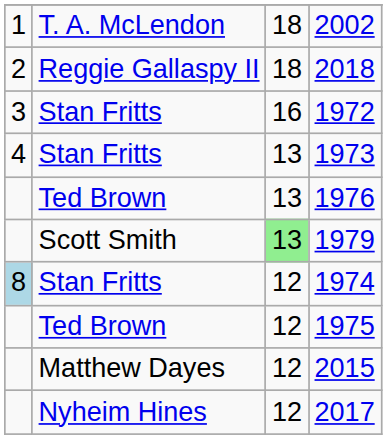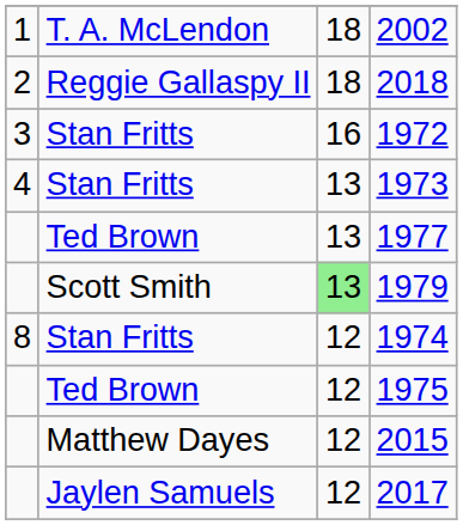 <table class="wikitable">
 <tr>
 </tr>
 <tr>
 <td>1</td>
 <td><a href='#'>T. A. McLendon</a></td>
 <td>18</td>
 <td><a href='#'>2002</a></td>
 </tr>
 <tr>
 <td>2</td>
 <td><a href='#'>Reggie Gallaspy II</a></td>
 <td>18</td>
 <td><a href='#'>2018</a></td>
 </tr>
 <tr>
 <td>3</td>
 <td><a href='#'>Stan Fritts</a></td>
 <td>16</td>
 <td><a href='#'>1972</a></td>
 </tr>
 <tr>
 <td>4</td>
 <td><a href='#'>Stan Fritts</a></td>
 <td>13</td>
 <td><a href='#'>1973</a></td>
 </tr>
 <tr>
 <td></td>
 <td><a href='#'>Ted Brown</a></td>
 <td>13</td>
-<td><a href='#'>1976</a></td>
+<td><a href='#'>1977</a></td>
 </tr>
 <tr>
 <td></td>
 <td>Scott Smith</td>
 <td style="background: lightgreen;">13</td>
 <td><a href='#'>1979</a></td>
 </tr>
 <tr>
-<td style="background: lightblue;">8</td>
+<td>8</td>
 <td><a href='#'>Stan Fritts</a></td>
 <td>12</td>
 <td><a href='#'>1974</a></td>
 </tr>
 <tr>
 <td></td>
 <td><a href='#'>Ted Brown</a></td>
 <td>12</td>
 <td><a href='#'>1975</a></td>
 </tr>
 <tr>
 <td></td>
 <td>Matthew Dayes</td>
 <td>12</td>
 <td><a href='#'>2015</a></td>
 </tr>
 <tr>
 <td></td>
-<td><a href='#'>Nyheim Hines</a></td>
+<td><a href='#'>Jaylen Samuels</a></td>
 <td>12</td>
 <td><a href='#'>2017</a></td>
 </tr>
 </table>
